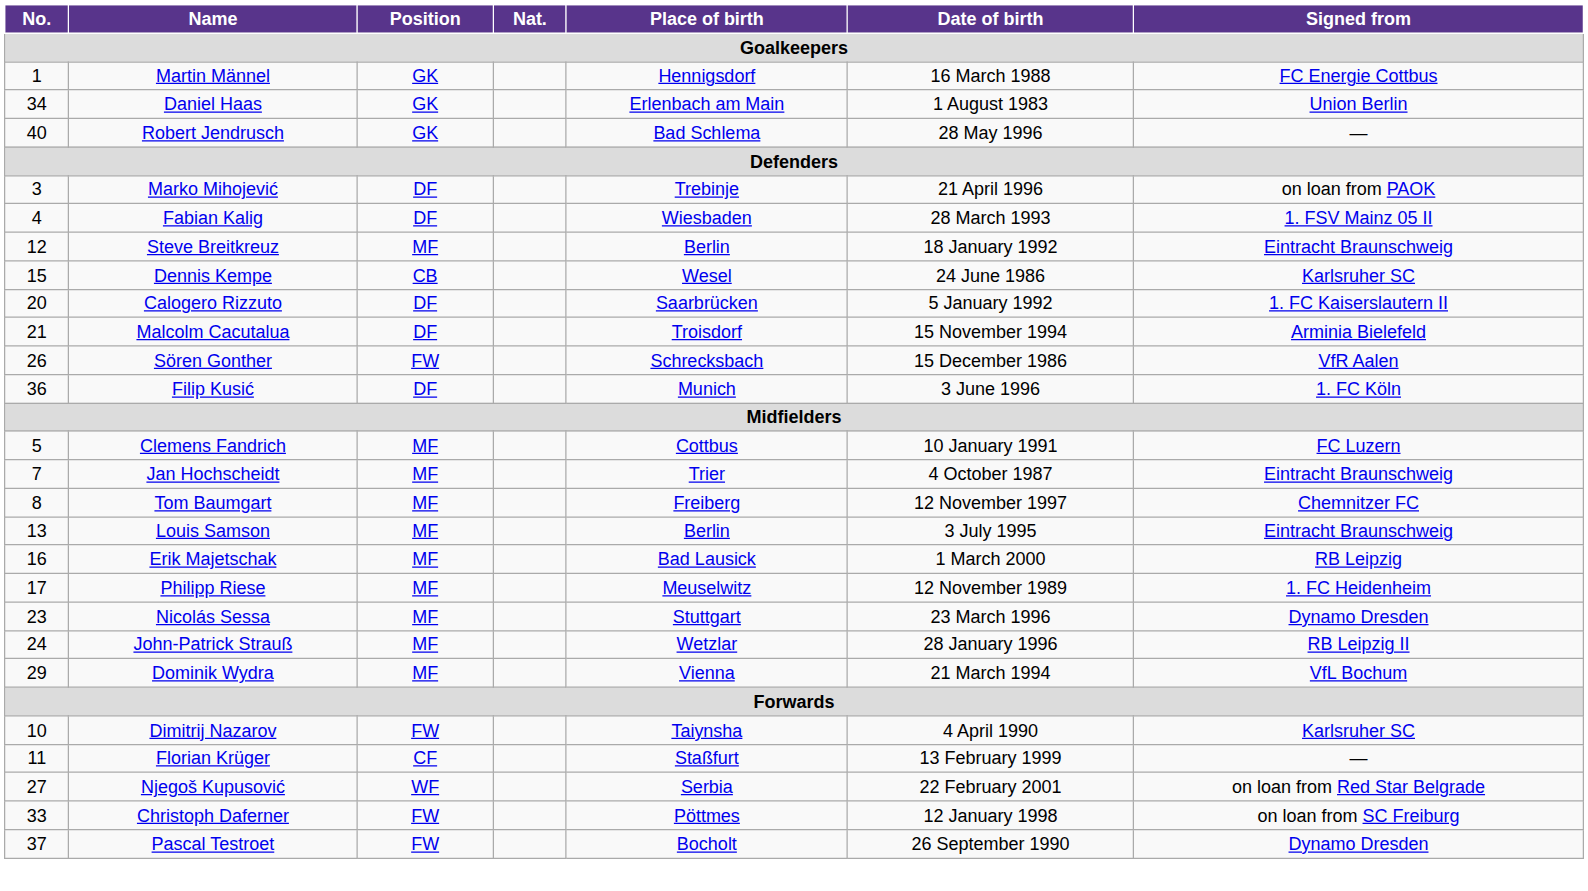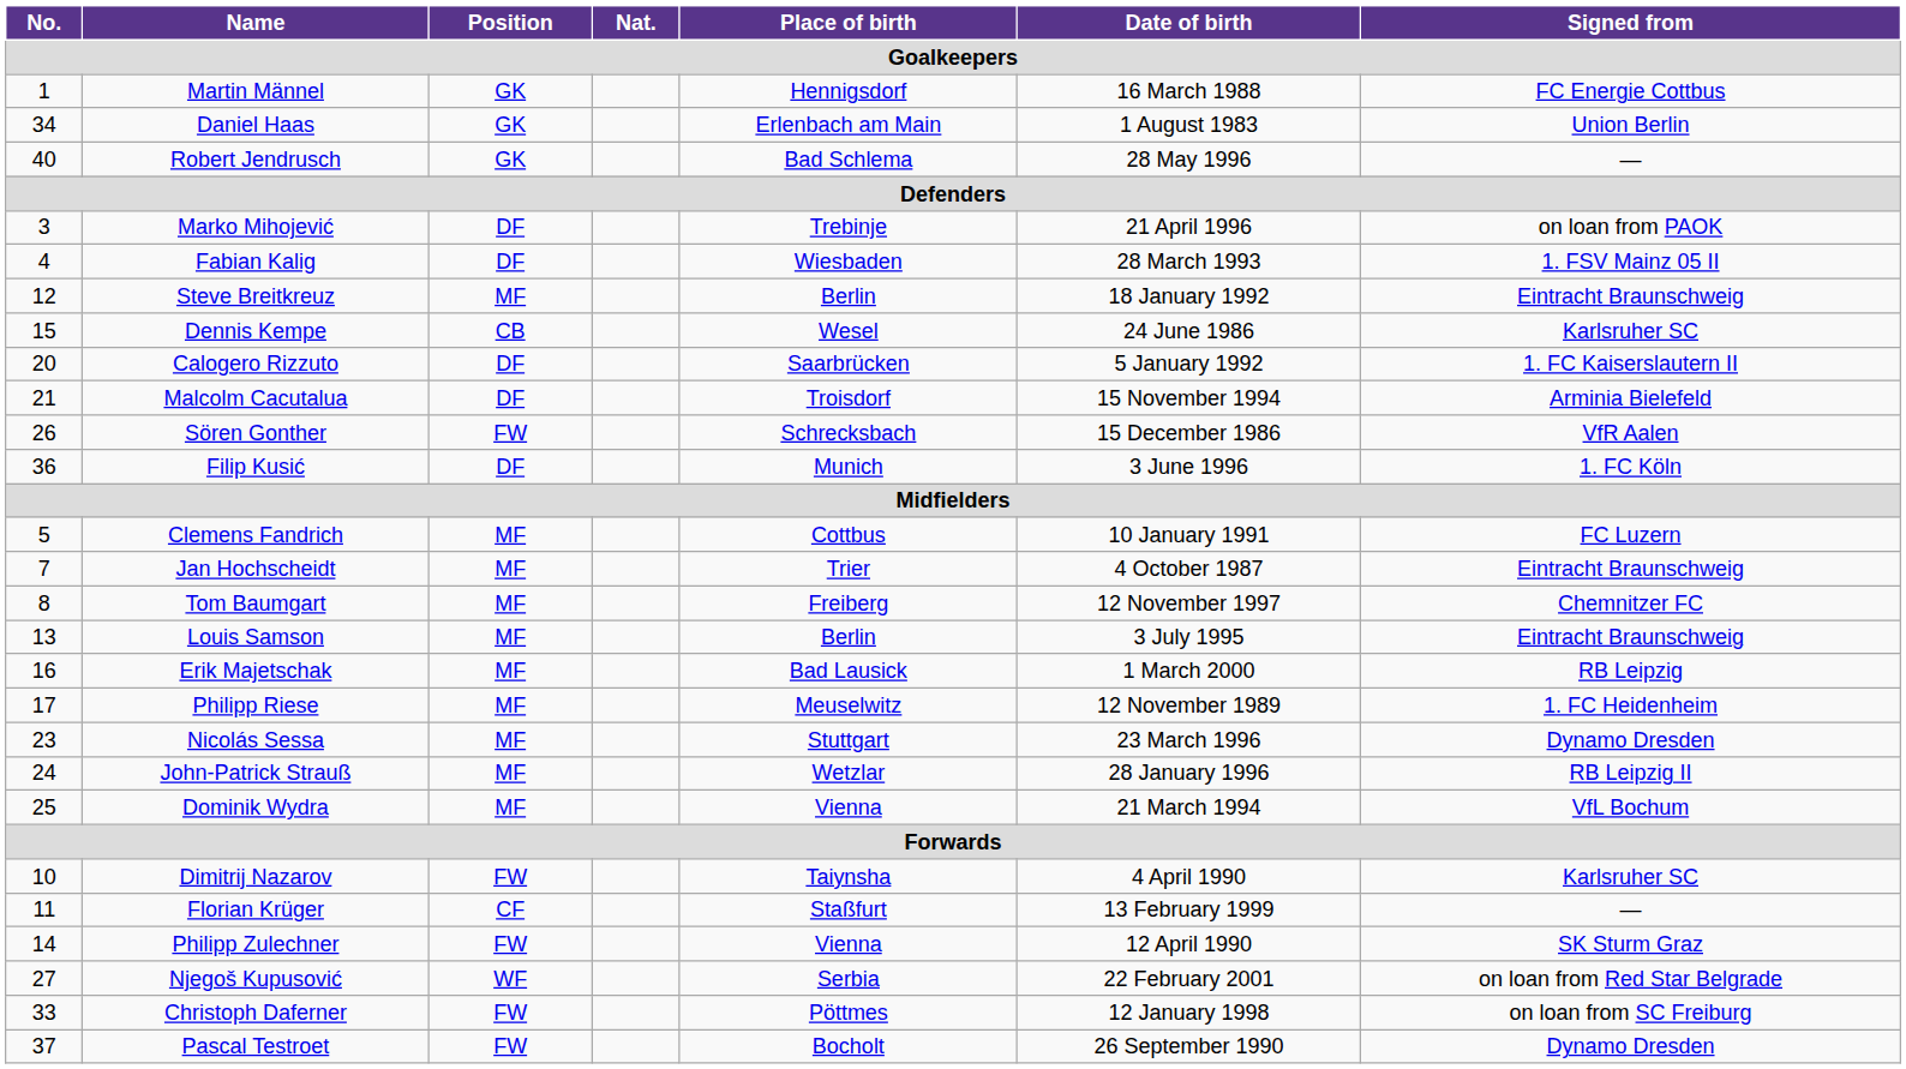 <table class="wikitable" style="text-align:center; font-size:90%; width:100%;">
 <tr>
 <th style="background:#58348B; color:white; border:1px solid #FFFFFF; text-align:center;">No.</th>
 <th style="background:#58348B; color:white; border:1px solid #FFFFFF; text-align:center;">Name</th>
 <th style="background:#58348B; color:white; border:1px solid #FFFFFF; text-align:center;">Position</th>
 <th style="background:#58348B; color:white; border:1px solid #FFFFFF; text-align:center;">Nat.</th>
 <th style="background:#58348B; color:white; border:1px solid #FFFFFF; text-align:center;">Place of birth</th>
 <th style="background:#58348B; color:white; border:1px solid #FFFFFF; text-align:center;">Date of birth</th>
 <th style="background:#58348B; color:white; border:1px solid #FFFFFF; text-align:center;">Signed from</th>
 </tr>
 <tr>
 <th colspan="7" style="background:#dcdcdc; text-align:center;">Goalkeepers</th>
 </tr>
 <tr>
 <td>1</td>
 <td><a href='#'>Martin Männel</a></td>
 <td><a href='#'>GK</a></td>
 <td></td>
 <td><a href='#'>Hennigsdorf</a></td>
 <td>16 March 1988</td>
 <td><a href='#'>FC Energie Cottbus</a></td>
 </tr>
 <tr>
 <td>34</td>
 <td><a href='#'>Daniel Haas</a></td>
 <td><a href='#'>GK</a></td>
 <td></td>
 <td><a href='#'>Erlenbach am Main</a></td>
 <td>1 August 1983</td>
 <td><a href='#'>Union Berlin</a></td>
 </tr>
 <tr>
 <td>40</td>
 <td><a href='#'>Robert Jendrusch</a></td>
 <td><a href='#'>GK</a></td>
 <td></td>
 <td><a href='#'>Bad Schlema</a></td>
 <td>28 May 1996</td>
 <td>—</td>
 </tr>
 <tr>
 <th colspan="7" style="background:#dcdcdc; text-align:center;">Defenders</th>
 </tr>
 <tr>
 <td>3</td>
 <td><a href='#'>Marko Mihojević</a></td>
 <td><a href='#'>DF</a></td>
 <td></td>
 <td><a href='#'>Trebinje</a></td>
 <td>21 April 1996</td>
 <td>on loan from <a href='#'>PAOK</a></td>
 </tr>
 <tr>
 <td>4</td>
 <td><a href='#'>Fabian Kalig</a></td>
 <td><a href='#'>DF</a></td>
 <td></td>
 <td><a href='#'>Wiesbaden</a></td>
 <td>28 March 1993</td>
 <td><a href='#'>1. FSV Mainz 05 II</a></td>
 </tr>
 <tr>
 <td>12</td>
 <td><a href='#'>Steve Breitkreuz</a></td>
 <td><a href='#'>MF</a></td>
 <td></td>
 <td><a href='#'>Berlin</a></td>
 <td>18 January 1992</td>
 <td><a href='#'>Eintracht Braunschweig</a></td>
 </tr>
 <tr>
 <td>15</td>
 <td><a href='#'>Dennis Kempe</a></td>
 <td><a href='#'>CB</a></td>
 <td></td>
 <td><a href='#'>Wesel</a></td>
 <td>24 June 1986</td>
 <td><a href='#'>Karlsruher SC</a></td>
 </tr>
 <tr>
 <td>20</td>
 <td><a href='#'>Calogero Rizzuto</a></td>
 <td><a href='#'>DF</a></td>
 <td></td>
 <td><a href='#'>Saarbrücken</a></td>
 <td>5 January 1992</td>
 <td><a href='#'>1. FC Kaiserslautern II</a></td>
 </tr>
 <tr>
 <td>21</td>
 <td><a href='#'>Malcolm Cacutalua</a></td>
 <td><a href='#'>DF</a></td>
 <td></td>
 <td><a href='#'>Troisdorf</a></td>
 <td>15 November 1994</td>
 <td><a href='#'>Arminia Bielefeld</a></td>
 </tr>
 <tr>
 <td>26</td>
 <td><a href='#'>Sören Gonther</a></td>
 <td><a href='#'>FW</a></td>
 <td></td>
 <td><a href='#'>Schrecksbach</a></td>
 <td>15 December 1986</td>
 <td><a href='#'>VfR Aalen</a></td>
 </tr>
 <tr>
 <td>36</td>
 <td><a href='#'>Filip Kusić</a></td>
 <td><a href='#'>DF</a></td>
 <td></td>
 <td><a href='#'>Munich</a></td>
 <td>3 June 1996</td>
 <td><a href='#'>1. FC Köln</a></td>
 </tr>
 <tr>
 <th colspan="7" style="background:#dcdcdc; text-align:center;">Midfielders</th>
 </tr>
 <tr>
 <td>5</td>
 <td><a href='#'>Clemens Fandrich</a></td>
 <td><a href='#'>MF</a></td>
 <td></td>
 <td><a href='#'>Cottbus</a></td>
 <td>10 January 1991</td>
 <td><a href='#'>FC Luzern</a></td>
 </tr>
 <tr>
 <td>7</td>
 <td><a href='#'>Jan Hochscheidt</a></td>
 <td><a href='#'>MF</a></td>
 <td></td>
 <td><a href='#'>Trier</a></td>
 <td>4 October 1987</td>
 <td><a href='#'>Eintracht Braunschweig</a></td>
 </tr>
 <tr>
 <td>8</td>
 <td><a href='#'>Tom Baumgart</a></td>
 <td><a href='#'>MF</a></td>
 <td></td>
 <td><a href='#'>Freiberg</a></td>
 <td>12 November 1997</td>
 <td><a href='#'>Chemnitzer FC</a></td>
 </tr>
 <tr>
 <td>13</td>
 <td><a href='#'>Louis Samson</a></td>
 <td><a href='#'>MF</a></td>
 <td></td>
 <td><a href='#'>Berlin</a></td>
 <td>3 July 1995</td>
 <td><a href='#'>Eintracht Braunschweig</a></td>
 </tr>
 <tr>
 <td>16</td>
 <td><a href='#'>Erik Majetschak</a></td>
 <td><a href='#'>MF</a></td>
 <td></td>
 <td><a href='#'>Bad Lausick</a></td>
 <td>1 March 2000</td>
 <td><a href='#'>RB Leipzig</a></td>
 </tr>
 <tr>
 <td>17</td>
 <td><a href='#'>Philipp Riese</a></td>
 <td><a href='#'>MF</a></td>
 <td></td>
 <td><a href='#'>Meuselwitz</a></td>
 <td>12 November 1989</td>
 <td><a href='#'>1. FC Heidenheim</a></td>
 </tr>
 <tr>
 <td>23</td>
 <td><a href='#'>Nicolás Sessa</a></td>
 <td><a href='#'>MF</a></td>
 <td></td>
 <td><a href='#'>Stuttgart</a></td>
 <td>23 March 1996</td>
 <td><a href='#'>Dynamo Dresden</a></td>
 </tr>
 <tr>
 <td>24</td>
 <td><a href='#'>John-Patrick Strauß</a></td>
 <td><a href='#'>MF</a></td>
 <td></td>
 <td><a href='#'>Wetzlar</a></td>
 <td>28 January 1996</td>
 <td><a href='#'>RB Leipzig II</a></td>
 </tr>
 <tr>
-<td>29</td>
+<td>25</td>
 <td><a href='#'>Dominik Wydra</a></td>
 <td><a href='#'>MF</a></td>
 <td></td>
 <td><a href='#'>Vienna</a></td>
 <td>21 March 1994</td>
 <td><a href='#'>VfL Bochum</a></td>
 </tr>
 <tr>
 <th colspan="7" style="background:#dcdcdc; text-align:center;">Forwards</th>
 </tr>
 <tr>
 <td>10</td>
 <td><a href='#'>Dimitrij Nazarov</a></td>
 <td><a href='#'>FW</a></td>
 <td></td>
 <td><a href='#'>Taiynsha</a></td>
 <td>4 April 1990</td>
 <td><a href='#'>Karlsruher SC</a></td>
 </tr>
 <tr>
 <td>11</td>
 <td><a href='#'>Florian Krüger</a></td>
 <td><a href='#'>CF</a></td>
 <td></td>
 <td><a href='#'>Staßfurt</a></td>
 <td>13 February 1999</td>
 <td>—</td>
 </tr>
 <tr>
+<td>14</td>
+<td><a href='#'>Philipp Zulechner</a></td>
+<td><a href='#'>FW</a></td>
+<td></td>
+<td><a href='#'>Vienna</a></td>
+<td>12 April 1990</td>
+<td><a href='#'>SK Sturm Graz</a></td>
+</tr>
+<tr>
 <td>27</td>
 <td><a href='#'>Njegoš Kupusović</a></td>
 <td><a href='#'>WF</a></td>
 <td></td>
 <td><a href='#'>Serbia</a></td>
 <td>22 February 2001</td>
 <td>on loan from <a href='#'>Red Star Belgrade</a></td>
 </tr>
 <tr>
 <td>33</td>
 <td><a href='#'>Christoph Daferner</a></td>
 <td><a href='#'>FW</a></td>
 <td></td>
 <td><a href='#'>Pöttmes</a></td>
 <td>12 January 1998</td>
 <td>on loan from <a href='#'>SC Freiburg</a></td>
 </tr>
 <tr>
 <td>37</td>
 <td><a href='#'>Pascal Testroet</a></td>
 <td><a href='#'>FW</a></td>
 <td></td>
 <td><a href='#'>Bocholt</a></td>
 <td>26 September 1990</td>
 <td><a href='#'>Dynamo Dresden</a></td>
 </tr>
 </table>
